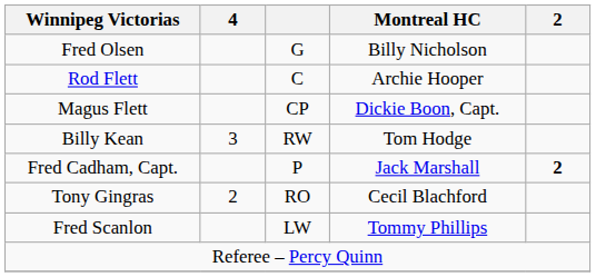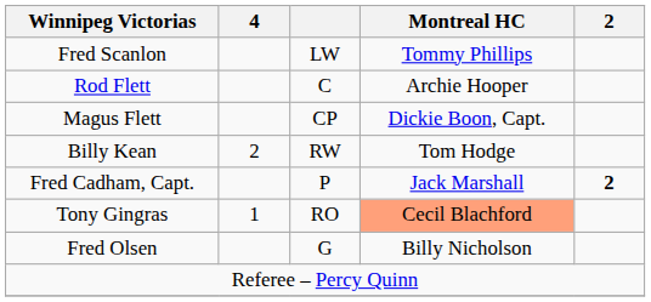 <table class="wikitable" style="text-align:center;">
 <tr>
 <th style="width:10em">Winnipeg Victorias</th>
 <th style="width:3em">4</th>
 <th style="width:3em"></th>
 <th style="width:10em">Montreal HC</th>
 <th style="width:3em">2</th>
 </tr>
 <tr>
-<td>Fred Olsen</td>
+<td>Fred Scanlon</td>
 <td></td>
-<td>G</td>
-<td>Billy Nicholson</td>
+<td>LW</td>
+<td><a href='#'>Tommy Phillips</a></td>
 <td></td>
 </tr>
 <tr>
 <td><a href='#'>Rod Flett</a></td>
 <td></td>
 <td>C</td>
 <td>Archie Hooper</td>
 <td></td>
 </tr>
 <tr>
 <td>Magus Flett</td>
 <td></td>
 <td>CP</td>
 <td><a href='#'>Dickie Boon</a>, Capt.</td>
 <td></td>
 </tr>
 <tr>
 <td>Billy Kean</td>
-<td>3</td>
+<td>2</td>
 <td>RW</td>
 <td>Tom Hodge</td>
 <td></td>
 </tr>
 <tr>
 <td>Fred Cadham, Capt.</td>
 <td></td>
 <td>P</td>
 <td><a href='#'>Jack Marshall</a></td>
 <td><strong>2</strong></td>
 </tr>
 <tr>
 <td>Tony Gingras</td>
-<td>2</td>
+<td>1</td>
 <td>RO</td>
-<td>Cecil Blachford</td>
+<td style="background: lightsalmon;">Cecil Blachford</td>
 <td></td>
 </tr>
 <tr>
-<td>Fred Scanlon</td>
+<td>Fred Olsen</td>
 <td></td>
-<td>LW</td>
-<td><a href='#'>Tommy Phillips</a></td>
+<td>G</td>
+<td>Billy Nicholson</td>
 <td></td>
 </tr>
 <tr>
 <td colspan=5 align=center>Referee – <a href='#'>Percy Quinn</a></td>
 </tr>
 <tr>
 </tr>
 </table>
